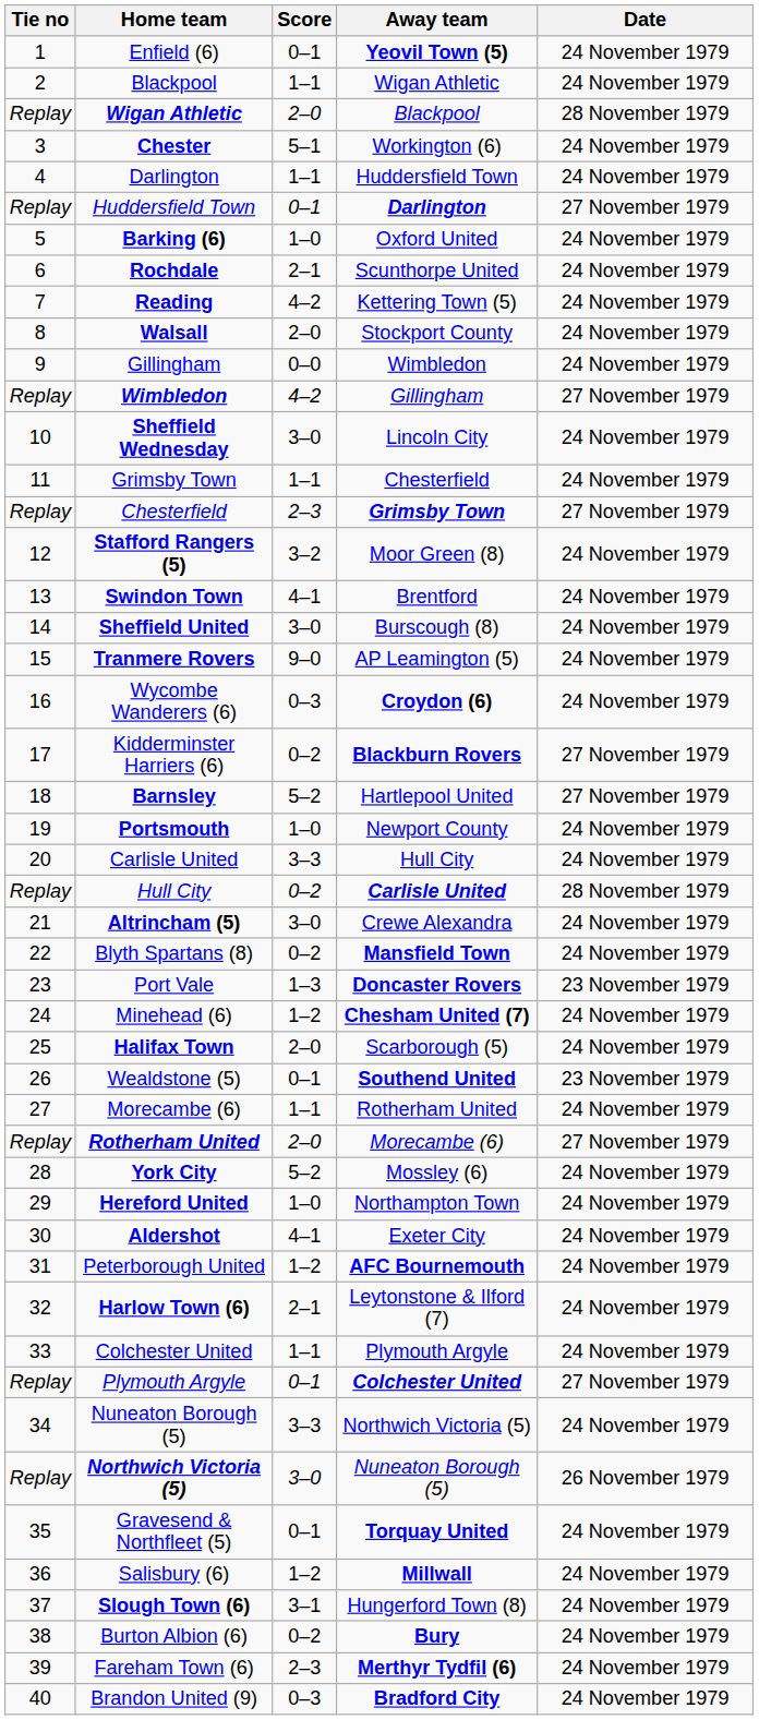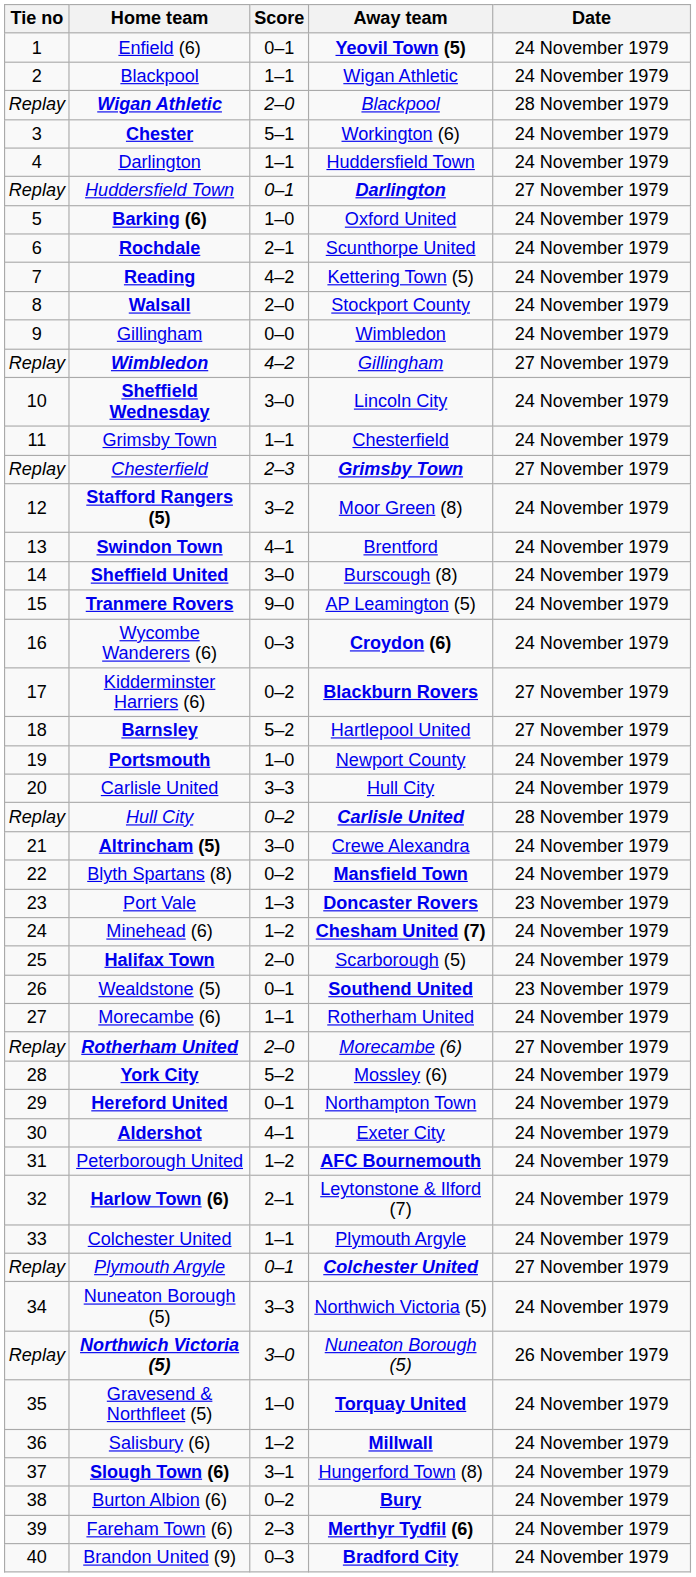 <table class="wikitable" style="text-align: center">
 <tr>
 <th>Tie no</th>
 <th width=200>Home team</th>
 <th>Score</th>
 <th width=200>Away team</th>
 <th width=250>Date</th>
 </tr>
 <tr>
 <td>1</td>
 <td><a href='#'>Enfield</a> (6)</td>
 <td>0–1</td>
 <td><strong><a href='#'>Yeovil Town</a> (5)</strong></td>
 <td>24 November 1979</td>
 </tr>
 <tr>
 <td>2</td>
 <td><a href='#'>Blackpool</a></td>
 <td>1–1</td>
 <td><a href='#'>Wigan Athletic</a></td>
 <td>24 November 1979</td>
 </tr>
 <tr>
 <td><em>Replay</em></td>
 <td><strong><em><a href='#'>Wigan Athletic</a></em></strong></td>
 <td><em>2–0</em></td>
 <td><em><a href='#'>Blackpool</a></em></td>
 <td>28 November 1979</td>
 </tr>
 <tr>
 <td>3</td>
 <td><strong><a href='#'>Chester</a></strong></td>
 <td>5–1</td>
 <td><a href='#'>Workington</a> (6)</td>
 <td>24 November 1979</td>
 </tr>
 <tr>
 <td>4</td>
 <td><a href='#'>Darlington</a></td>
 <td>1–1</td>
 <td><a href='#'>Huddersfield Town</a></td>
 <td>24 November 1979</td>
 </tr>
 <tr>
 <td><em>Replay</em></td>
 <td><em><a href='#'>Huddersfield Town</a></em></td>
 <td><em>0–1</em></td>
 <td><strong><em><a href='#'>Darlington</a></em></strong></td>
 <td>27 November 1979</td>
 </tr>
 <tr>
 <td>5</td>
 <td><strong><a href='#'>Barking</a> (6)</strong></td>
 <td>1–0</td>
 <td><a href='#'>Oxford United</a></td>
 <td>24 November 1979</td>
 </tr>
 <tr>
 <td>6</td>
 <td><strong><a href='#'>Rochdale</a></strong></td>
 <td>2–1</td>
 <td><a href='#'>Scunthorpe United</a></td>
 <td>24 November 1979</td>
 </tr>
 <tr>
 <td>7</td>
 <td><strong><a href='#'>Reading</a></strong></td>
 <td>4–2</td>
 <td><a href='#'>Kettering Town</a> (5)</td>
 <td>24 November 1979</td>
 </tr>
 <tr>
 <td>8</td>
 <td><strong><a href='#'>Walsall</a></strong></td>
 <td>2–0</td>
 <td><a href='#'>Stockport County</a></td>
 <td>24 November 1979</td>
 </tr>
 <tr>
 <td>9</td>
 <td><a href='#'>Gillingham</a></td>
 <td>0–0</td>
 <td><a href='#'>Wimbledon</a></td>
 <td>24 November 1979</td>
 </tr>
 <tr>
 <td><em>Replay</em></td>
 <td><strong><em><a href='#'>Wimbledon</a></em></strong></td>
 <td><em>4–2</em></td>
 <td><em><a href='#'>Gillingham</a></em></td>
 <td>27 November 1979</td>
 </tr>
 <tr>
 <td>10</td>
 <td><strong><a href='#'>Sheffield Wednesday</a></strong></td>
 <td>3–0</td>
 <td><a href='#'>Lincoln City</a></td>
 <td>24 November 1979</td>
 </tr>
 <tr>
 <td>11</td>
 <td><a href='#'>Grimsby Town</a></td>
 <td>1–1</td>
 <td><a href='#'>Chesterfield</a></td>
 <td>24 November 1979</td>
 </tr>
 <tr>
 <td><em>Replay</em></td>
 <td><em><a href='#'>Chesterfield</a></em></td>
 <td><em>2–3</em></td>
 <td><strong><em><a href='#'>Grimsby Town</a></em></strong></td>
 <td>27 November 1979</td>
 </tr>
 <tr>
 <td>12</td>
 <td><strong><a href='#'>Stafford Rangers</a> (5)</strong></td>
 <td>3–2</td>
 <td><a href='#'>Moor Green</a> (8)</td>
 <td>24 November 1979</td>
 </tr>
 <tr>
 <td>13</td>
 <td><strong><a href='#'>Swindon Town</a></strong></td>
 <td>4–1</td>
 <td><a href='#'>Brentford</a></td>
 <td>24 November 1979</td>
 </tr>
 <tr>
 <td>14</td>
 <td><strong><a href='#'>Sheffield United</a></strong></td>
 <td>3–0</td>
 <td><a href='#'>Burscough</a> (8)</td>
 <td>24 November 1979</td>
 </tr>
 <tr>
 <td>15</td>
 <td><strong><a href='#'>Tranmere Rovers</a></strong></td>
 <td>9–0</td>
 <td><a href='#'>AP Leamington</a> (5)</td>
 <td>24 November 1979</td>
 </tr>
 <tr>
 <td>16</td>
 <td><a href='#'>Wycombe Wanderers</a> (6)</td>
 <td>0–3</td>
 <td><strong><a href='#'>Croydon</a> (6)</strong></td>
 <td>24 November 1979</td>
 </tr>
 <tr>
 <td>17</td>
 <td><a href='#'>Kidderminster Harriers</a> (6)</td>
 <td>0–2</td>
 <td><strong><a href='#'>Blackburn Rovers</a></strong></td>
 <td>27 November 1979</td>
 </tr>
 <tr>
 <td>18</td>
 <td><strong><a href='#'>Barnsley</a></strong></td>
 <td>5–2</td>
 <td><a href='#'>Hartlepool United</a></td>
 <td>27 November 1979</td>
 </tr>
 <tr>
 <td>19</td>
 <td><strong><a href='#'>Portsmouth</a></strong></td>
 <td>1–0</td>
 <td><a href='#'>Newport County</a></td>
 <td>24 November 1979</td>
 </tr>
 <tr>
 <td>20</td>
 <td><a href='#'>Carlisle United</a></td>
 <td>3–3</td>
 <td><a href='#'>Hull City</a></td>
 <td>24 November 1979</td>
 </tr>
 <tr>
 <td><em>Replay</em></td>
 <td><em><a href='#'>Hull City</a></em></td>
 <td><em>0–2</em></td>
 <td><strong><em><a href='#'>Carlisle United</a></em></strong></td>
 <td>28 November 1979</td>
 </tr>
 <tr>
 <td>21</td>
 <td><strong><a href='#'>Altrincham</a> (5)</strong></td>
 <td>3–0</td>
 <td><a href='#'>Crewe Alexandra</a></td>
 <td>24 November 1979</td>
 </tr>
 <tr>
 <td>22</td>
 <td><a href='#'>Blyth Spartans</a> (8)</td>
 <td>0–2</td>
 <td><strong><a href='#'>Mansfield Town</a></strong></td>
 <td>24 November 1979</td>
 </tr>
 <tr>
 <td>23</td>
 <td><a href='#'>Port Vale</a></td>
 <td>1–3</td>
 <td><strong><a href='#'>Doncaster Rovers</a></strong></td>
 <td>23 November 1979</td>
 </tr>
 <tr>
 <td>24</td>
 <td><a href='#'>Minehead</a> (6)</td>
 <td>1–2</td>
 <td><strong><a href='#'>Chesham United</a> (7)</strong></td>
 <td>24 November 1979</td>
 </tr>
 <tr>
 <td>25</td>
 <td><strong><a href='#'>Halifax Town</a></strong></td>
 <td>2–0</td>
 <td><a href='#'>Scarborough</a> (5)</td>
 <td>24 November 1979</td>
 </tr>
 <tr>
 <td>26</td>
 <td><a href='#'>Wealdstone</a> (5)</td>
 <td>0–1</td>
 <td><strong><a href='#'>Southend United</a></strong></td>
 <td>23 November 1979</td>
 </tr>
 <tr>
 <td>27</td>
 <td><a href='#'>Morecambe</a> (6)</td>
 <td>1–1</td>
 <td><a href='#'>Rotherham United</a></td>
 <td>24 November 1979</td>
 </tr>
 <tr>
 <td><em>Replay</em></td>
 <td><strong><em><a href='#'>Rotherham United</a></em></strong></td>
 <td><em>2–0</em></td>
 <td><em><a href='#'>Morecambe</a> (6)</em></td>
 <td>27 November 1979</td>
 </tr>
 <tr>
 <td>28</td>
 <td><strong><a href='#'>York City</a></strong></td>
 <td>5–2</td>
 <td><a href='#'>Mossley</a> (6)</td>
 <td>24 November 1979</td>
 </tr>
 <tr>
 <td>29</td>
 <td><strong><a href='#'>Hereford United</a></strong></td>
-<td>1–0</td>
+<td>0–1</td>
 <td><a href='#'>Northampton Town</a></td>
 <td>24 November 1979</td>
 </tr>
 <tr>
 <td>30</td>
 <td><strong><a href='#'>Aldershot</a></strong></td>
 <td>4–1</td>
 <td><a href='#'>Exeter City</a></td>
 <td>24 November 1979</td>
 </tr>
 <tr>
 <td>31</td>
 <td><a href='#'>Peterborough United</a></td>
 <td>1–2</td>
 <td><strong><a href='#'>AFC Bournemouth</a></strong></td>
 <td>24 November 1979</td>
 </tr>
 <tr>
 <td>32</td>
 <td><strong><a href='#'>Harlow Town</a> (6)</strong></td>
 <td>2–1</td>
 <td><a href='#'>Leytonstone & Ilford</a> (7)</td>
 <td>24 November 1979</td>
 </tr>
 <tr>
 <td>33</td>
 <td><a href='#'>Colchester United</a></td>
 <td>1–1</td>
 <td><a href='#'>Plymouth Argyle</a></td>
 <td>24 November 1979</td>
 </tr>
 <tr>
 <td><em>Replay</em></td>
 <td><em><a href='#'>Plymouth Argyle</a></em></td>
 <td><em>0–1</em></td>
 <td><strong><em><a href='#'>Colchester United</a></em></strong></td>
 <td>27 November 1979</td>
 </tr>
 <tr>
 <td>34</td>
 <td><a href='#'>Nuneaton Borough</a> (5)</td>
 <td>3–3</td>
 <td><a href='#'>Northwich Victoria</a> (5)</td>
 <td>24 November 1979</td>
 </tr>
 <tr>
 <td><em>Replay</em></td>
 <td><strong><em><a href='#'>Northwich Victoria</a> (5)</em></strong></td>
 <td><em>3–0</em></td>
 <td><em><a href='#'>Nuneaton Borough</a> (5)</em></td>
 <td>26 November 1979</td>
 </tr>
 <tr>
 <td>35</td>
 <td><a href='#'>Gravesend & Northfleet</a> (5)</td>
-<td>0–1</td>
+<td>1–0</td>
 <td><strong><a href='#'>Torquay United</a></strong></td>
 <td>24 November 1979</td>
 </tr>
 <tr>
 <td>36</td>
 <td><a href='#'>Salisbury</a> (6)</td>
 <td>1–2</td>
 <td><strong><a href='#'>Millwall</a></strong></td>
 <td>24 November 1979</td>
 </tr>
 <tr>
 <td>37</td>
 <td><strong><a href='#'>Slough Town</a> (6)</strong></td>
 <td>3–1</td>
 <td><a href='#'>Hungerford Town</a> (8)</td>
 <td>24 November 1979</td>
 </tr>
 <tr>
 <td>38</td>
 <td><a href='#'>Burton Albion</a> (6)</td>
 <td>0–2</td>
 <td><strong><a href='#'>Bury</a></strong></td>
 <td>24 November 1979</td>
 </tr>
 <tr>
 <td>39</td>
 <td><a href='#'>Fareham Town</a> (6)</td>
 <td>2–3</td>
 <td><strong><a href='#'>Merthyr Tydfil</a> (6)</strong></td>
 <td>24 November 1979</td>
 </tr>
 <tr>
 <td>40</td>
 <td><a href='#'>Brandon United</a> (9)</td>
 <td>0–3</td>
 <td><strong><a href='#'>Bradford City</a></strong></td>
 <td>24 November 1979</td>
 </tr>
 </table>
